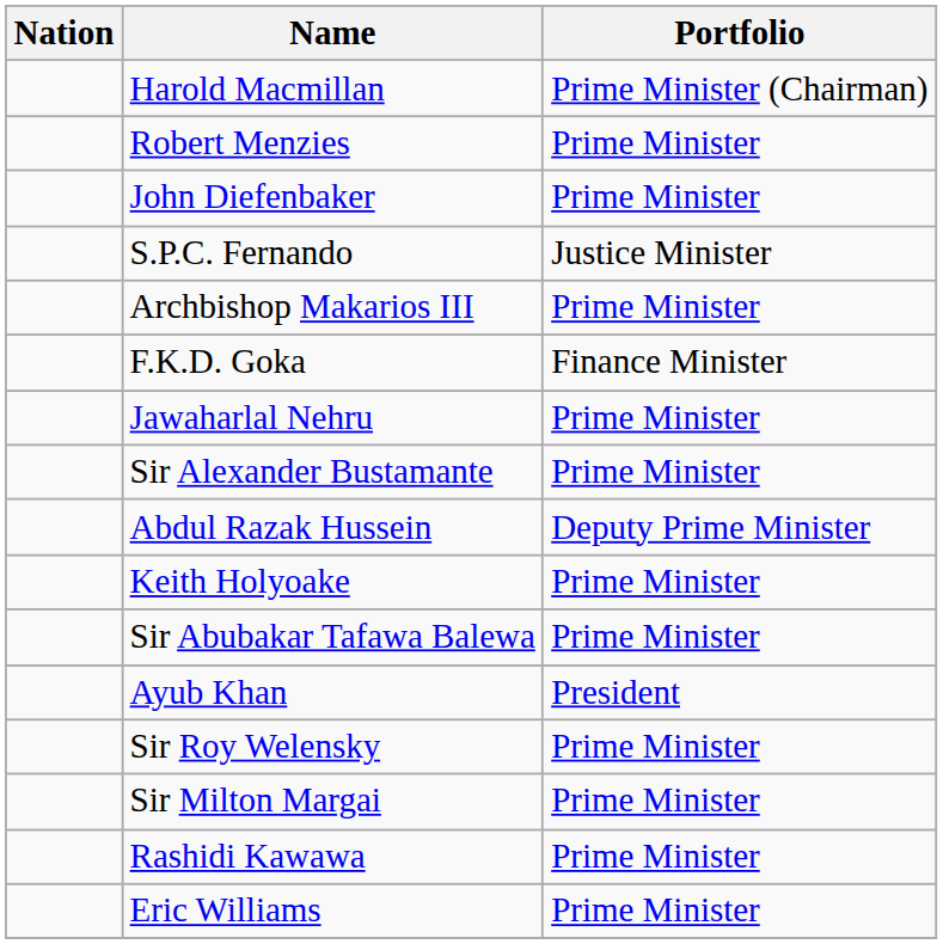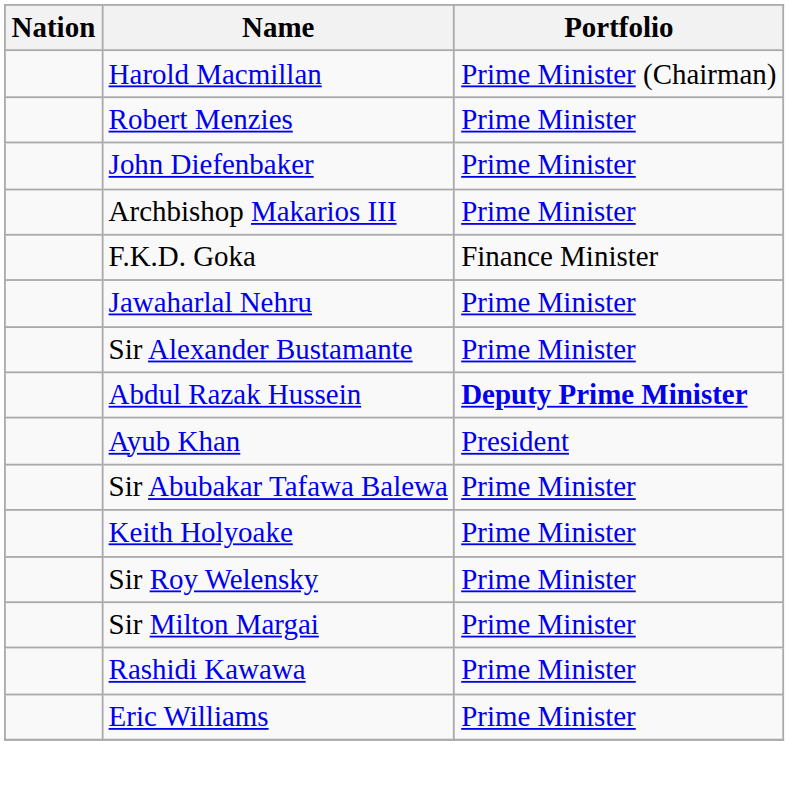 <table class="wikitable">
 <tr>
 <th>Nation</th>
 <th>Name</th>
 <th>Portfolio</th>
 </tr>
 <tr>
 <td></td>
 <td><a href='#'>Harold Macmillan</a></td>
 <td><a href='#'>Prime Minister</a> (Chairman)</td>
 </tr>
 <tr>
 <td></td>
 <td><a href='#'>Robert Menzies</a></td>
 <td><a href='#'>Prime Minister</a></td>
 </tr>
 <tr>
 <td></td>
 <td><a href='#'>John Diefenbaker</a></td>
 <td><a href='#'>Prime Minister</a></td>
-</tr>
-<tr>
-<td></td>
-<td>S.P.C. Fernando</td>
-<td>Justice Minister</td>
 </tr>
 <tr>
 <td></td>
 <td>Archbishop <a href='#'>Makarios III</a></td>
 <td><a href='#'>Prime Minister</a></td>
 </tr>
 <tr>
 <td></td>
 <td>F.K.D. Goka</td>
 <td>Finance Minister</td>
 </tr>
 <tr>
 <td></td>
 <td><a href='#'>Jawaharlal Nehru</a></td>
 <td><a href='#'>Prime Minister</a></td>
 </tr>
 <tr>
 <td></td>
 <td>Sir <a href='#'>Alexander Bustamante</a></td>
 <td><a href='#'>Prime Minister</a></td>
 </tr>
 <tr>
 <td></td>
 <td><a href='#'>Abdul Razak Hussein</a></td>
-<td><a href='#'>Deputy Prime Minister</a></td>
+<td><strong><a href='#'>Deputy Prime Minister</a></strong></td>
 </tr>
 <tr>
 <td></td>
-<td><a href='#'>Keith Holyoake</a></td>
-<td><a href='#'>Prime Minister</a></td>
+<td><a href='#'>Ayub Khan</a></td>
+<td><a href='#'>President</a></td>
 </tr>
 <tr>
 <td></td>
 <td>Sir <a href='#'>Abubakar Tafawa Balewa</a></td>
 <td><a href='#'>Prime Minister</a></td>
 </tr>
 <tr>
 <td></td>
-<td><a href='#'>Ayub Khan</a></td>
-<td><a href='#'>President</a></td>
+<td><a href='#'>Keith Holyoake</a></td>
+<td><a href='#'>Prime Minister</a></td>
 </tr>
 <tr>
 <td></td>
 <td>Sir <a href='#'>Roy Welensky</a></td>
 <td><a href='#'>Prime Minister</a></td>
 </tr>
 <tr>
 <td></td>
 <td>Sir <a href='#'>Milton Margai</a></td>
 <td><a href='#'>Prime Minister</a></td>
 </tr>
 <tr>
 <td></td>
 <td><a href='#'>Rashidi Kawawa</a></td>
 <td><a href='#'>Prime Minister</a></td>
 </tr>
 <tr>
 <td></td>
 <td><a href='#'>Eric Williams</a></td>
 <td><a href='#'>Prime Minister</a></td>
 </tr>
 <tr>
 </tr>
 </table>
